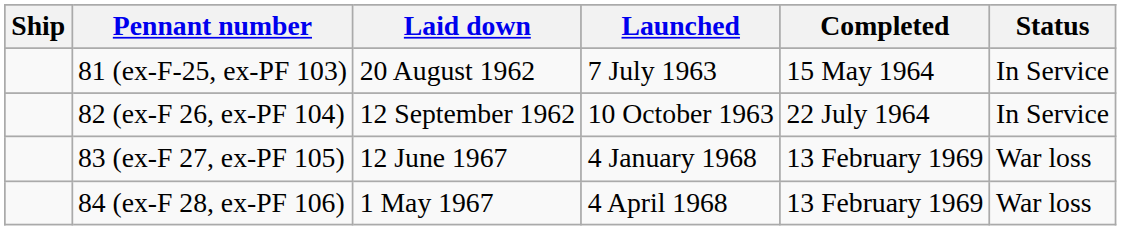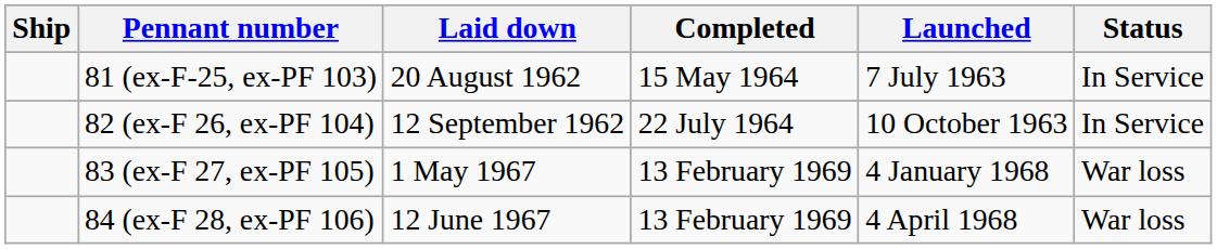 <table class="wikitable">
 <tr>
 <th>Ship</th>
 <th><a href='#'>Pennant number</a></th>
 <th><a href='#'>Laid down</a></th>
+<th>Completed</th>
 <th><a href='#'>Launched</a></th>
-<th>Completed</th>
 <th>Status</th>
 </tr>
 <tr>
 <td></td>
 <td>81 (ex-F-25, ex-PF 103)</td>
 <td>20 August 1962</td>
+<td>15 May 1964</td>
 <td>7 July 1963</td>
-<td>15 May 1964</td>
 <td>In Service</td>
 </tr>
 <tr>
 <td></td>
 <td>82 (ex-F 26, ex-PF 104)</td>
 <td>12 September 1962</td>
+<td>22 July 1964</td>
 <td>10 October 1963</td>
-<td>22 July 1964</td>
 <td>In Service</td>
 </tr>
 <tr>
 <td></td>
 <td>83 (ex-F 27, ex-PF 105)</td>
-<td>12 June 1967</td>
+<td>1 May 1967</td>
+<td>13 February 1969</td>
 <td>4 January 1968</td>
-<td>13 February 1969</td>
 <td>War loss</td>
 </tr>
 <tr>
 <td></td>
 <td>84 (ex-F 28, ex-PF 106)</td>
-<td>1 May 1967</td>
+<td>12 June 1967</td>
+<td>13 February 1969</td>
 <td>4 April 1968</td>
-<td>13 February 1969</td>
 <td>War loss</td>
 </tr>
 </table>
